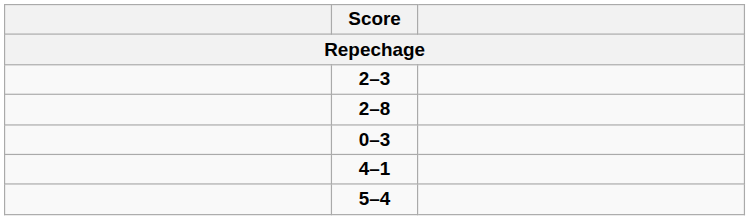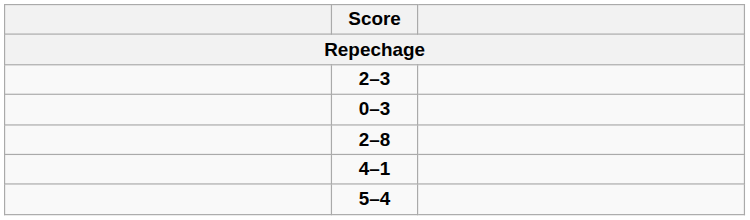 <table class="wikitable" style="text-align: left;">
 <tr>
 <th align="right" width="270"></th>
 <th width="65">Score</th>
 <th align="left" width="270"></th>
 </tr>
 <tr>
 <th colspan="3">Repechage</th>
 </tr>
 <tr>
 <td></td>
 <td align=center><strong>2–3</strong></td>
 <td><strong></strong></td>
 </tr>
 <tr>
 <td></td>
-<td align=center><strong>2–8</strong></td>
+<td align=center><strong>0–3</strong></td>
 <td><strong></strong></td>
 </tr>
 <tr>
 <td></td>
-<td align=center><strong>0–3</strong></td>
+<td align=center><strong>2–8</strong></td>
 <td><strong></strong></td>
 </tr>
 <tr>
 <td><strong></strong></td>
 <td align=center><strong>4–1</strong></td>
 <td></td>
 </tr>
 <tr>
 <td><strong></strong></td>
 <td align=center><strong>5–4</strong></td>
 <td></td>
 </tr>
 </table>
